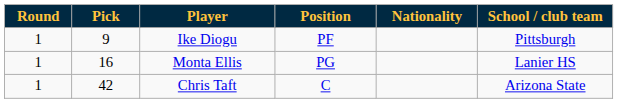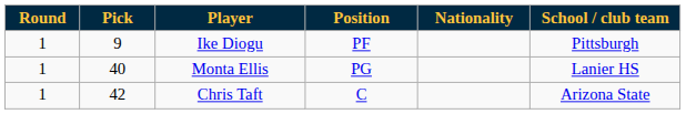 <table class="wikitable sortable sortable">
 <tr>
 <th style="background:#002942; color:#FFC33C" width="10%">Round</th>
 <th style="background:#002942; color:#FFC33C" width="10%">Pick</th>
 <th style="background:#002942; color:#FFC33C" width="20%">Player</th>
 <th style="background:#002942; color:#FFC33C" width="15%">Position</th>
 <th style="background:#002942; color:#FFC33C" width="15%">Nationality</th>
 <th style="background:#002942; color:#FFC33C" width="20%">School / club team</th>
 </tr>
 <tr style="text-align: center">
 <td>1</td>
 <td>9</td>
 <td><a href='#'>Ike Diogu</a></td>
 <td><a href='#'>PF</a></td>
 <td></td>
 <td><a href='#'>Pittsburgh</a></td>
 </tr>
 <tr style="text-align: center">
 <td>1</td>
-<td>16</td>
+<td>40</td>
 <td><a href='#'>Monta Ellis</a></td>
 <td><a href='#'>PG</a></td>
 <td></td>
 <td><a href='#'>Lanier HS</a></td>
 </tr>
 <tr style="text-align: center">
 <td>1</td>
 <td>42</td>
 <td><a href='#'>Chris Taft</a></td>
 <td><a href='#'>C</a></td>
 <td></td>
 <td><a href='#'>Arizona State</a></td>
 </tr>
 </table>
